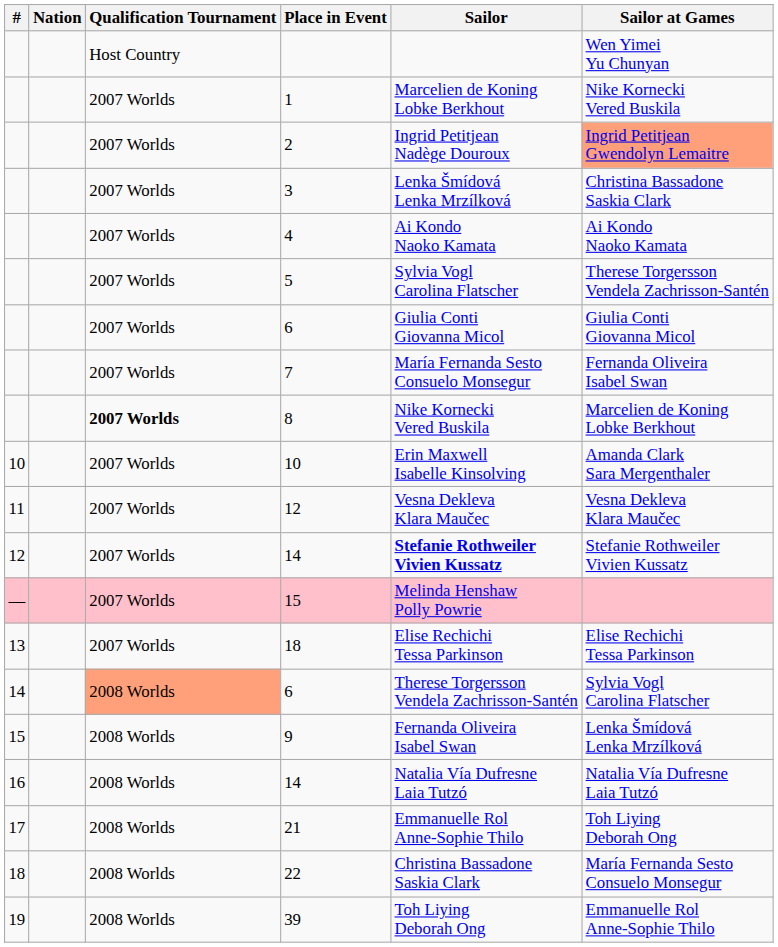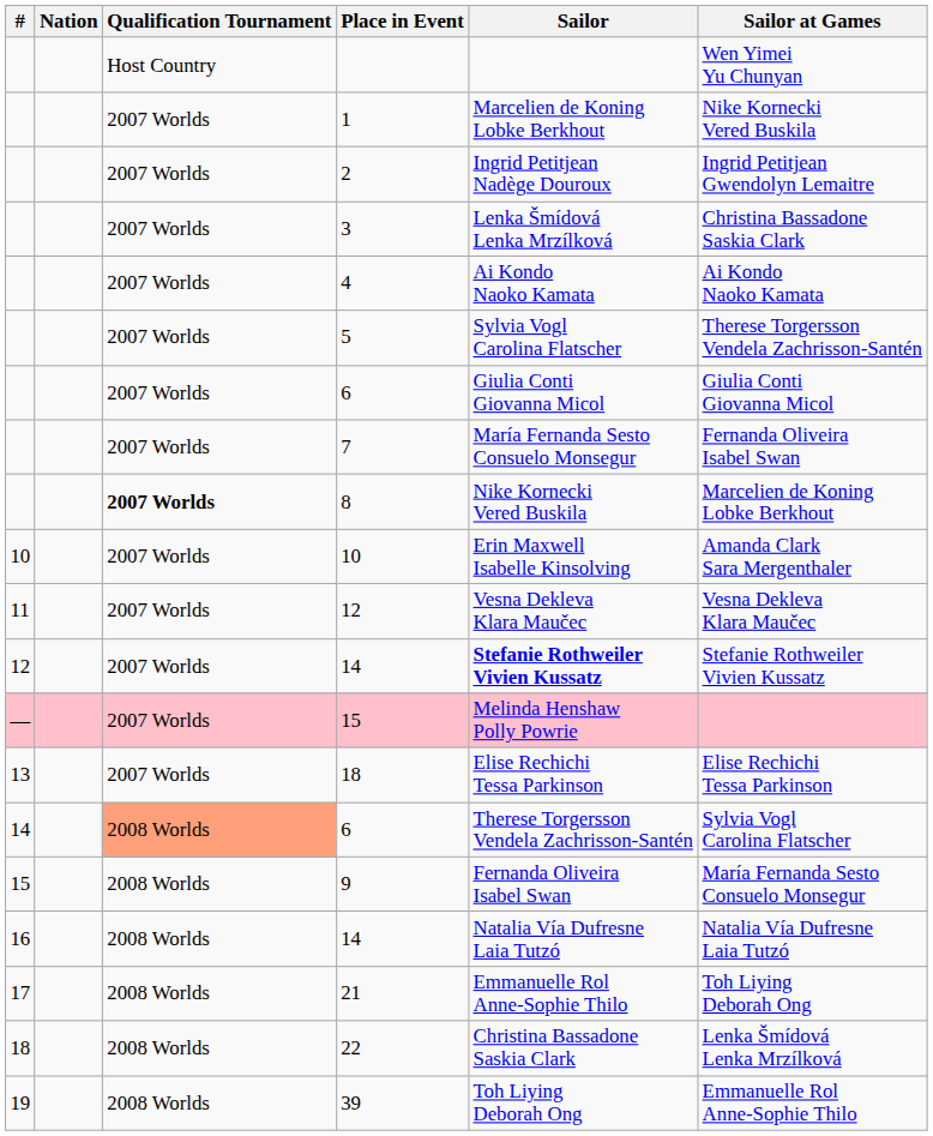 <table class="sortable wikitable">
 <tr>
 <th>#</th>
 <th>Nation</th>
 <th>Qualification Tournament</th>
 <th>Place in Event</th>
 <th>Sailor</th>
 <th>Sailor at Games</th>
 </tr>
 <tr>
 <td></td>
 <td></td>
 <td>Host Country</td>
 <td></td>
 <td></td>
 <td><a href='#'>Wen Yimei</a><br><a href='#'>Yu Chunyan</a></td>
 </tr>
 <tr>
 <td></td>
 <td></td>
 <td>2007 Worlds</td>
 <td>1</td>
 <td><a href='#'>Marcelien de Koning</a><br><a href='#'>Lobke Berkhout</a></td>
 <td><a href='#'>Nike Kornecki</a><br><a href='#'>Vered Buskila</a></td>
 </tr>
 <tr>
 <td></td>
 <td></td>
 <td>2007 Worlds</td>
 <td>2</td>
 <td><a href='#'>Ingrid Petitjean</a><br><a href='#'>Nadège Douroux</a></td>
-<td style="background: lightsalmon;"><a href='#'>Ingrid Petitjean</a><br><a href='#'>Gwendolyn Lemaitre</a></td>
+<td><a href='#'>Ingrid Petitjean</a><br><a href='#'>Gwendolyn Lemaitre</a></td>
 </tr>
 <tr>
 <td></td>
 <td></td>
 <td>2007 Worlds</td>
 <td>3</td>
 <td><a href='#'>Lenka Šmídová</a><br><a href='#'>Lenka Mrzílková</a></td>
 <td><a href='#'>Christina Bassadone</a><br><a href='#'>Saskia Clark</a></td>
 </tr>
 <tr>
 <td></td>
 <td></td>
 <td>2007 Worlds</td>
 <td>4</td>
 <td><a href='#'>Ai Kondo</a><br><a href='#'>Naoko Kamata</a></td>
 <td><a href='#'>Ai Kondo</a><br><a href='#'>Naoko Kamata</a></td>
 </tr>
 <tr>
 <td></td>
 <td></td>
 <td>2007 Worlds</td>
 <td>5</td>
 <td><a href='#'>Sylvia Vogl</a><br><a href='#'>Carolina Flatscher</a></td>
 <td><a href='#'>Therese Torgersson</a><br><a href='#'>Vendela Zachrisson-Santén</a></td>
 </tr>
 <tr>
 <td></td>
 <td></td>
 <td>2007 Worlds</td>
 <td>6</td>
 <td><a href='#'>Giulia Conti</a><br><a href='#'>Giovanna Micol</a></td>
 <td><a href='#'>Giulia Conti</a><br><a href='#'>Giovanna Micol</a></td>
 </tr>
 <tr>
 <td></td>
 <td></td>
 <td>2007 Worlds</td>
 <td>7</td>
 <td><a href='#'>María Fernanda Sesto</a><br><a href='#'>Consuelo Monsegur</a></td>
 <td><a href='#'>Fernanda Oliveira</a><br><a href='#'>Isabel Swan</a></td>
 </tr>
 <tr>
 <td></td>
 <td></td>
 <td><strong>2007 Worlds</strong></td>
 <td>8</td>
 <td><a href='#'>Nike Kornecki</a><br><a href='#'>Vered Buskila</a></td>
 <td><a href='#'>Marcelien de Koning</a><br><a href='#'>Lobke Berkhout</a></td>
 </tr>
 <tr>
 <td>10</td>
 <td></td>
 <td>2007 Worlds</td>
 <td>10</td>
 <td><a href='#'>Erin Maxwell</a><br><a href='#'>Isabelle Kinsolving</a></td>
 <td><a href='#'>Amanda Clark</a><br><a href='#'>Sara Mergenthaler</a></td>
 </tr>
 <tr>
 <td>11</td>
 <td></td>
 <td>2007 Worlds</td>
 <td>12</td>
 <td><a href='#'>Vesna Dekleva</a><br><a href='#'>Klara Maučec</a></td>
 <td><a href='#'>Vesna Dekleva</a><br><a href='#'>Klara Maučec</a></td>
 </tr>
 <tr>
 <td>12</td>
 <td></td>
 <td>2007 Worlds</td>
 <td>14</td>
 <td><strong><a href='#'>Stefanie Rothweiler</a><br><a href='#'>Vivien Kussatz</a></strong></td>
 <td><a href='#'>Stefanie Rothweiler</a><br><a href='#'>Vivien Kussatz</a></td>
 </tr>
 <tr bgcolor=#FFC0CB>
 <td>—</td>
 <td></td>
 <td>2007 Worlds</td>
 <td>15</td>
 <td><a href='#'>Melinda Henshaw</a><br><a href='#'>Polly Powrie</a></td>
 <td></td>
 </tr>
 <tr>
 <td>13</td>
 <td></td>
 <td>2007 Worlds</td>
 <td>18</td>
 <td><a href='#'>Elise Rechichi</a><br><a href='#'>Tessa Parkinson</a></td>
 <td><a href='#'>Elise Rechichi</a><br><a href='#'>Tessa Parkinson</a></td>
 </tr>
 <tr>
 <td>14</td>
 <td></td>
 <td style="background: lightsalmon;">2008 Worlds</td>
 <td>6</td>
 <td><a href='#'>Therese Torgersson</a><br><a href='#'>Vendela Zachrisson-Santén</a></td>
 <td><a href='#'>Sylvia Vogl</a><br><a href='#'>Carolina Flatscher</a></td>
 </tr>
 <tr>
 <td>15</td>
 <td></td>
 <td>2008 Worlds</td>
 <td>9</td>
 <td><a href='#'>Fernanda Oliveira</a><br><a href='#'>Isabel Swan</a></td>
-<td><a href='#'>Lenka Šmídová</a><br><a href='#'>Lenka Mrzílková</a></td>
+<td><a href='#'>María Fernanda Sesto</a><br><a href='#'>Consuelo Monsegur</a></td>
 </tr>
 <tr>
 <td>16</td>
 <td></td>
 <td>2008 Worlds</td>
 <td>14</td>
 <td><a href='#'>Natalia Vía Dufresne</a><br><a href='#'>Laia Tutzó</a></td>
 <td><a href='#'>Natalia Vía Dufresne</a><br><a href='#'>Laia Tutzó</a></td>
 </tr>
 <tr>
 <td>17</td>
 <td></td>
 <td>2008 Worlds</td>
 <td>21</td>
 <td><a href='#'>Emmanuelle Rol</a><br><a href='#'>Anne-Sophie Thilo</a></td>
 <td><a href='#'>Toh Liying</a><br><a href='#'>Deborah Ong</a></td>
 </tr>
 <tr>
 <td>18</td>
 <td></td>
 <td>2008 Worlds</td>
 <td>22</td>
 <td><a href='#'>Christina Bassadone</a><br><a href='#'>Saskia Clark</a></td>
-<td><a href='#'>María Fernanda Sesto</a><br><a href='#'>Consuelo Monsegur</a></td>
+<td><a href='#'>Lenka Šmídová</a><br><a href='#'>Lenka Mrzílková</a></td>
 </tr>
 <tr>
 <td>19</td>
 <td></td>
 <td>2008 Worlds</td>
 <td>39</td>
 <td><a href='#'>Toh Liying</a><br><a href='#'>Deborah Ong</a></td>
 <td><a href='#'>Emmanuelle Rol</a><br><a href='#'>Anne-Sophie Thilo</a></td>
 </tr>
 </table>
